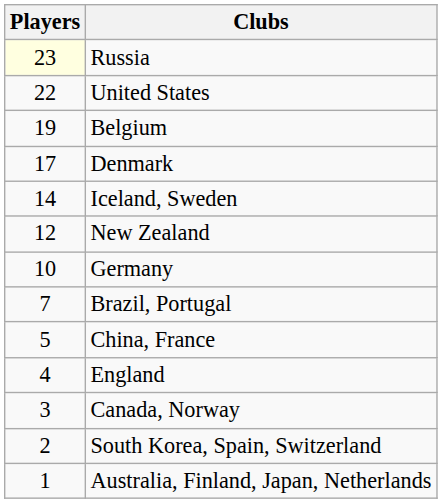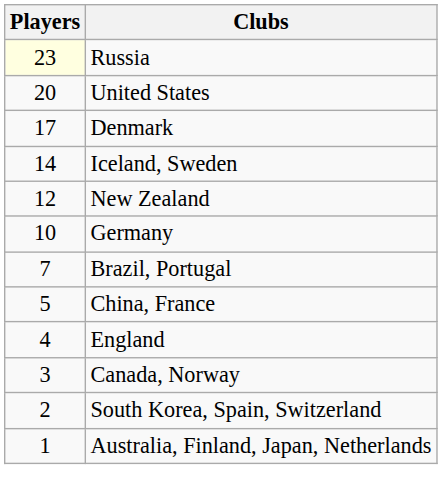 <table class="wikitable">
 <tr>
 <th>Players</th>
 <th>Clubs</th>
 </tr>
 <tr>
 <td align="center" style="background: lightyellow;">23</td>
 <td> Russia</td>
 </tr>
 <tr>
-<td align="center">22</td>
+<td align="center">20</td>
 <td> United States</td>
-</tr>
-<tr>
-<td align="center">19</td>
-<td> Belgium</td>
 </tr>
 <tr>
 <td align="center">17</td>
 <td> Denmark</td>
 </tr>
 <tr>
 <td align="center">14</td>
 <td> Iceland,  Sweden</td>
 </tr>
 <tr>
 <td align="center">12</td>
 <td> New Zealand</td>
 </tr>
 <tr>
 <td align="center">10</td>
 <td> Germany</td>
 </tr>
 <tr>
 <td align="center">7</td>
 <td> Brazil,  Portugal</td>
 </tr>
 <tr>
 <td align="center">5</td>
 <td> China,  France</td>
 </tr>
 <tr>
 <td align="center">4</td>
 <td> England</td>
 </tr>
 <tr>
 <td align="center">3</td>
 <td> Canada,  Norway</td>
 </tr>
 <tr>
 <td align="center">2</td>
 <td> South Korea,  Spain,  Switzerland</td>
 </tr>
 <tr>
 <td align="center">1</td>
 <td> Australia,  Finland,  Japan,  Netherlands</td>
 </tr>
 </table>
